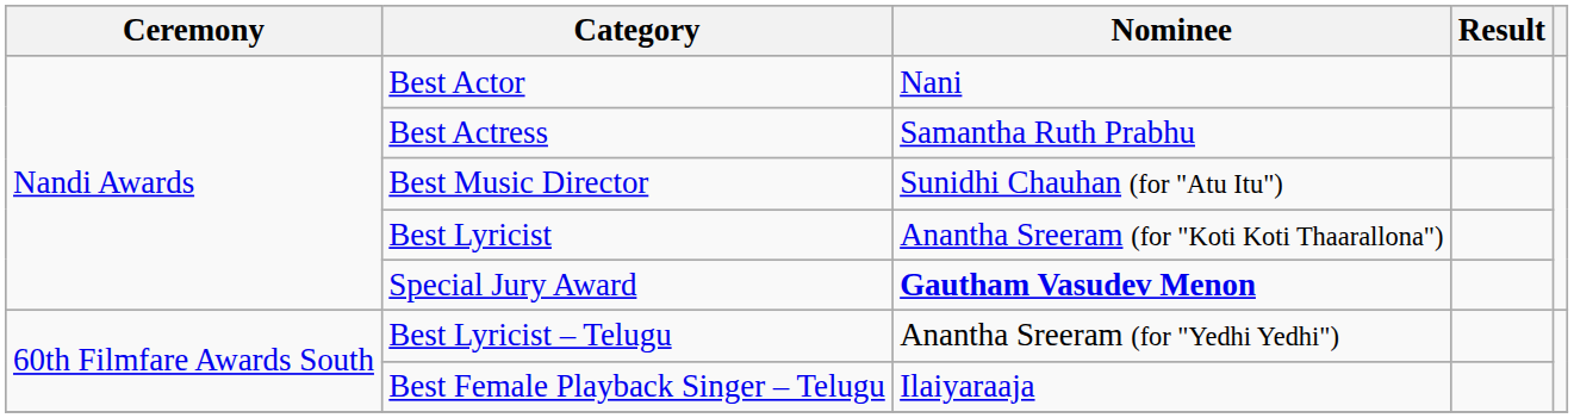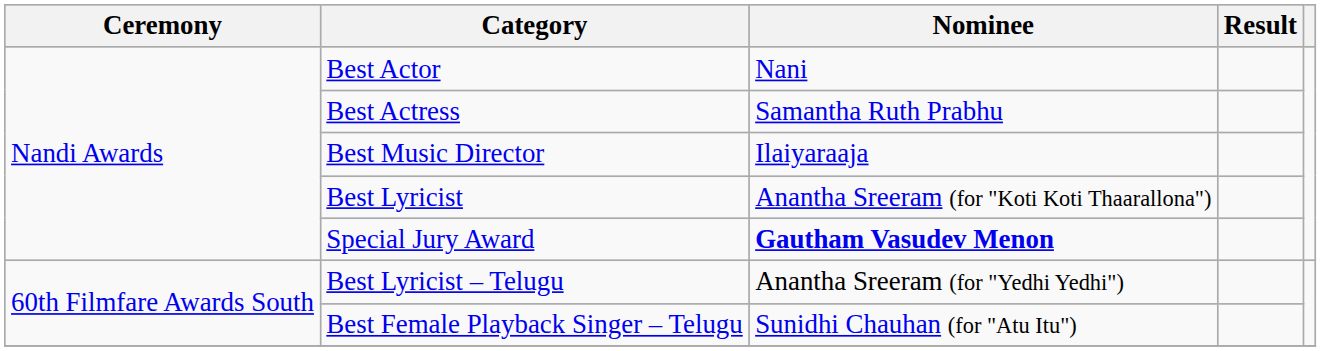 <table class="wikitable">
 <tr>
 <th>Ceremony</th>
 <th>Category</th>
 <th>Nominee</th>
 <th>Result</th>
 <th></th>
 </tr>
 <tr>
 <td rowspan="5"><a href='#'>Nandi Awards</a></td>
 <td><a href='#'>Best Actor</a></td>
 <td><a href='#'>Nani</a></td>
 <td></td>
 <td rowspan="5"></td>
 </tr>
 <tr>
 <td><a href='#'>Best Actress</a></td>
 <td><a href='#'>Samantha Ruth Prabhu</a></td>
 <td></td>
 </tr>
 <tr>
 <td><a href='#'>Best Music Director</a></td>
-<td><a href='#'>Sunidhi Chauhan</a> <small>(for "Atu Itu")</small></td>
+<td><a href='#'>Ilaiyaraaja</a></td>
 <td></td>
 </tr>
 <tr>
 <td><a href='#'>Best Lyricist</a></td>
 <td><a href='#'>Anantha Sreeram</a> <small>(for "Koti Koti Thaarallona")</small></td>
 <td></td>
 </tr>
 <tr>
 <td><a href='#'>Special Jury Award</a></td>
 <td><strong><a href='#'>Gautham Vasudev Menon</a></strong></td>
 <td></td>
 </tr>
 <tr>
 <td rowspan="2"><a href='#'>60th Filmfare Awards South</a></td>
 <td><a href='#'>Best Lyricist – Telugu</a></td>
 <td>Anantha Sreeram <small>(for "Yedhi Yedhi")</small></td>
 <td></td>
 <td rowspan="2"></td>
 </tr>
 <tr>
 <td><a href='#'>Best Female Playback Singer – Telugu</a></td>
-<td><a href='#'>Ilaiyaraaja</a></td>
+<td><a href='#'>Sunidhi Chauhan</a> <small>(for "Atu Itu")</small></td>
 <td></td>
 </tr>
 <tr>
 </tr>
 </table>
